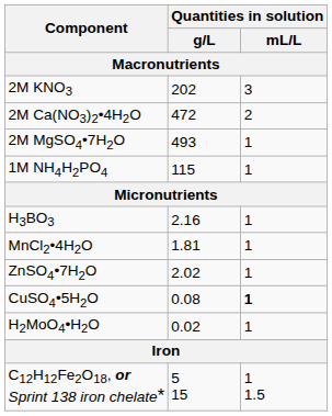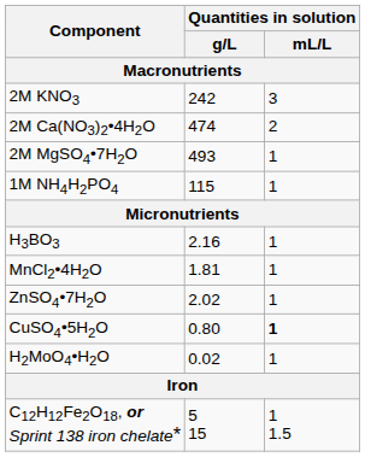 <table class="wikitable">
 <tr>
 <th rowspan=2>Component</th>
 <th colspan=2>Quantities in solution</th>
 </tr>
 <tr>
 <th>g/L</th>
 <th>mL/L</th>
 </tr>
 <tr>
 <th colspan="3">Macronutrients</th>
 </tr>
 <tr>
 <td>2M KNO<sub>3</sub></td>
-<td>202</td>
+<td>242</td>
 <td>3</td>
 </tr>
 <tr>
 <td>2M Ca(NO<sub>3</sub>)<sub>2</sub>•4H<sub>2</sub>O</td>
-<td>472</td>
+<td>474</td>
 <td>2</td>
 </tr>
 <tr>
 <td>2M MgSO<sub>4</sub>•7H<sub>2</sub>O</td>
 <td>493</td>
 <td>1</td>
 </tr>
 <tr>
 <td>1M NH<sub>4</sub>H<sub>2</sub>PO<sub>4</sub></td>
 <td>115</td>
 <td>1</td>
 </tr>
 <tr>
 <th colspan="3">Micronutrients</th>
 </tr>
 <tr>
 <td>H<sub>3</sub>BO<sub>3</sub></td>
 <td>2.16</td>
 <td>1</td>
 </tr>
 <tr>
 <td>MnCl<sub>2</sub>•4H<sub>2</sub>O</td>
 <td>1.81</td>
 <td>1</td>
 </tr>
 <tr>
 <td>ZnSO<sub>4</sub>•7H<sub>2</sub>O</td>
 <td>2.02</td>
 <td>1</td>
 </tr>
 <tr>
 <td>CuSO<sub>4</sub>•5H<sub>2</sub>O</td>
-<td>0.08</td>
+<td>0.80</td>
 <td><strong>1</strong></td>
 </tr>
 <tr>
 <td>H<sub>2</sub>MoO<sub>4</sub>•H<sub>2</sub>O</td>
 <td>0.02</td>
 <td>1</td>
 </tr>
 <tr>
 <th colspan="3">Iron</th>
 </tr>
 <tr>
 <td>C<sub>12</sub>H<sub>12</sub>Fe<sub>2</sub>O<sub>18</sub>, <strong><em>or</em></strong><br><em>Sprint 138 iron chelate</em><big>*</big></td>
 <td>5<br>15</td>
 <td>1<br>1.5</td>
 </tr>
 </table>
